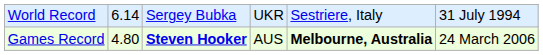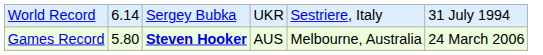 <table class="wikitable">
 <tr bgcolor = "ddeeff">
 <td><a href='#'>World Record</a></td>
 <td>6.14</td>
 <td><a href='#'>Sergey Bubka</a></td>
 <td>UKR</td>
 <td><a href='#'>Sestriere</a>, Italy</td>
 <td>31 July 1994</td>
 </tr>
 <tr bgcolor = "eeffdd">
 <td><a href='#'>Games Record</a></td>
-<td>4.80</td>
+<td>5.80</td>
 <td><strong><a href='#'>Steven Hooker</a></strong></td>
 <td>AUS</td>
-<td><strong>Melbourne, Australia</strong></td>
+<td>Melbourne, Australia</td>
 <td>24 March 2006</td>
 </tr>
 </table>
